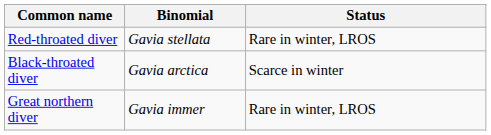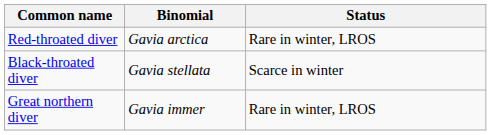 <table width=60% class="wikitable">
 <tr>
 <th width=25%>Common name</th>
 <th width=25%>Binomial</th>
 <th width=50%>Status</th>
 </tr>
 <tr>
 <td><a href='#'>Red-throated diver</a></td>
-<td><em>Gavia stellata</em></td>
+<td><em>Gavia arctica</em></td>
 <td>Rare in winter, LROS</td>
 </tr>
 <tr>
 <td><a href='#'>Black-throated diver</a></td>
-<td><em>Gavia arctica</em></td>
+<td><em>Gavia stellata</em></td>
 <td>Scarce in winter</td>
 </tr>
 <tr>
 <td><a href='#'>Great northern diver</a></td>
 <td><em>Gavia immer</em></td>
 <td>Rare in winter, LROS</td>
 </tr>
 </table>
